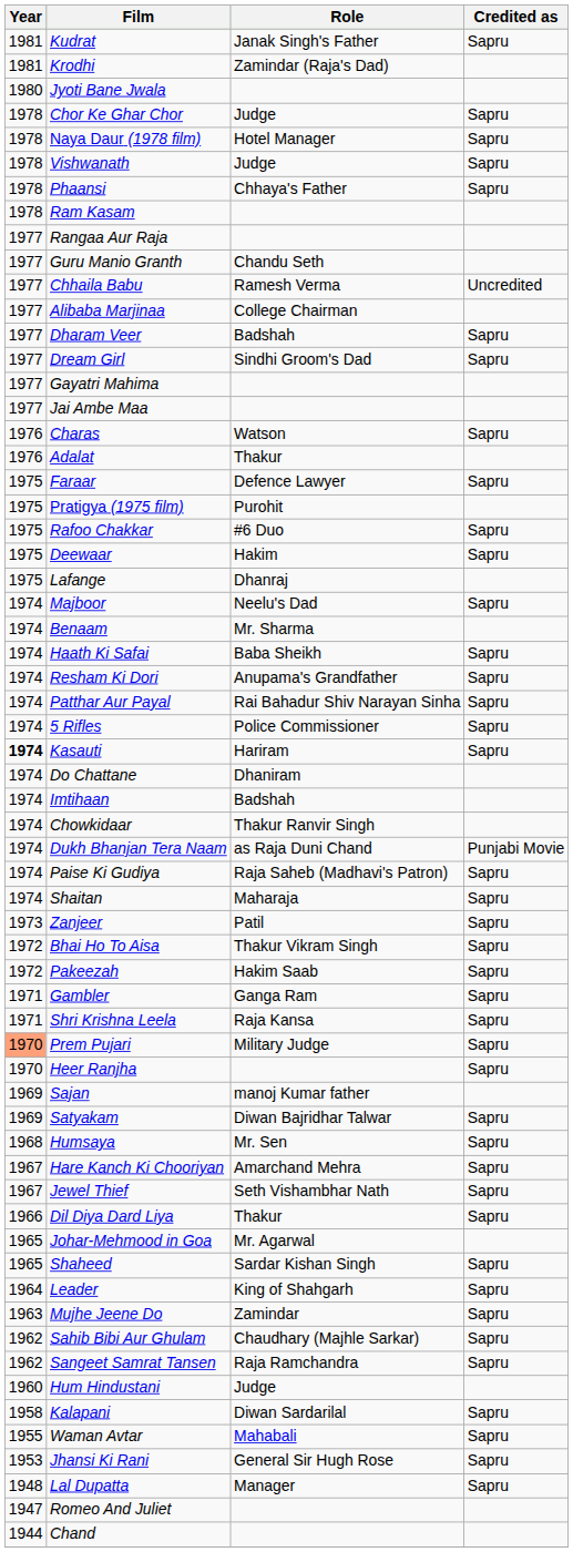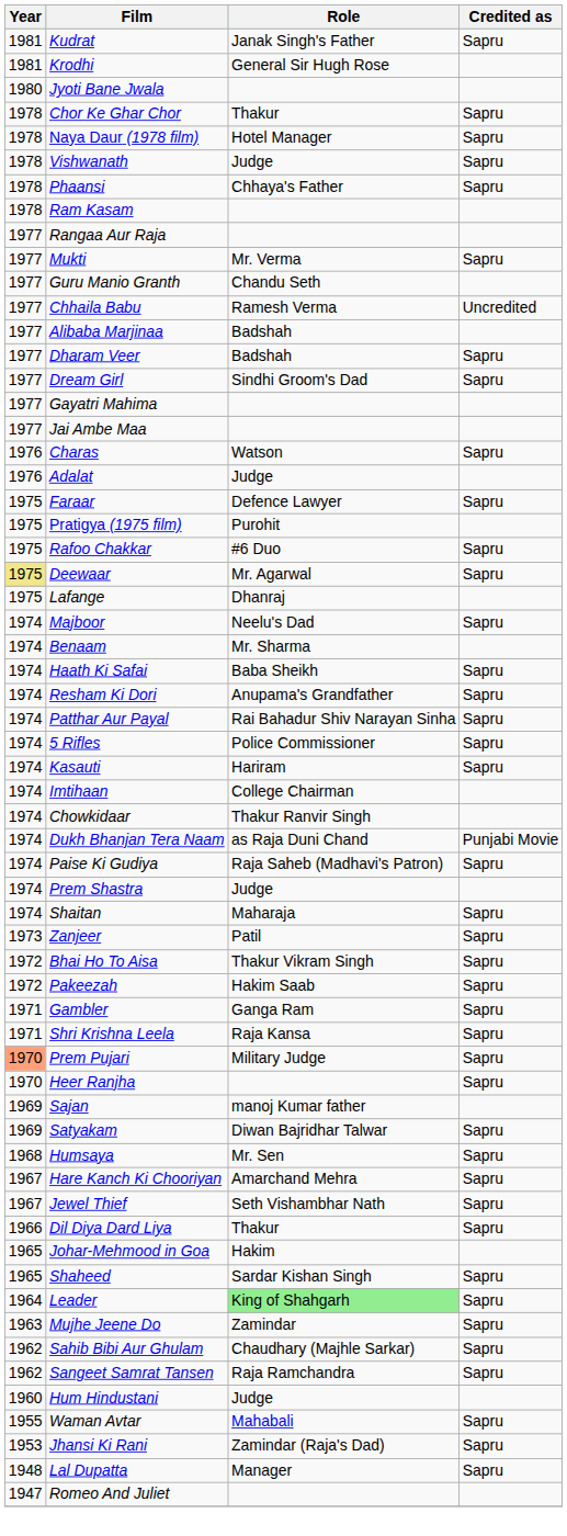 <table class="wikitable sortable">
 <tr style="background:LightGreen; text-align:center;">
 <th>Year</th>
 <th>Film</th>
 <th>Role</th>
 <th>Credited as</th>
 </tr>
 <tr>
 <td>1981</td>
 <td><em><a href='#'>Kudrat</a></em></td>
 <td>Janak Singh's Father</td>
 <td>Sapru</td>
 </tr>
 <tr>
 <td>1981</td>
 <td><em><a href='#'>Krodhi</a></em></td>
-<td>Zamindar (Raja's Dad)</td>
+<td>General Sir Hugh Rose</td>
 <td></td>
 </tr>
 <tr>
 <td>1980</td>
 <td><em><a href='#'>Jyoti Bane Jwala</a></em></td>
 <td></td>
 <td></td>
 </tr>
 <tr>
 <td>1978</td>
 <td><em><a href='#'>Chor Ke Ghar Chor</a></em></td>
-<td>Judge</td>
+<td>Thakur</td>
 <td>Sapru</td>
 </tr>
 <tr>
 <td>1978</td>
 <td><em><a href='#'></em>Naya Daur<em> (1978 film)</a></em></td>
 <td>Hotel Manager</td>
 <td>Sapru</td>
 </tr>
 <tr>
 <td>1978</td>
 <td><em><a href='#'>Vishwanath</a></em></td>
 <td>Judge</td>
 <td>Sapru</td>
 </tr>
 <tr>
 <td>1978</td>
 <td><em><a href='#'>Phaansi</a></em></td>
 <td>Chhaya's Father</td>
 <td>Sapru</td>
 </tr>
 <tr>
 <td>1978</td>
 <td><em><a href='#'>Ram Kasam</a></em></td>
 <td></td>
 <td></td>
 </tr>
 <tr>
 <td>1977</td>
 <td><em>Rangaa Aur Raja</em></td>
 <td></td>
 <td></td>
 </tr>
 <tr>
 <td>1977</td>
+<td><em><a href='#'>Mukti</a></em></td>
+<td>Mr. Verma</td>
+<td>Sapru</td>
+</tr>
+<tr>
+<td>1977</td>
 <td><em>Guru Manio Granth</em></td>
 <td>Chandu Seth</td>
 <td></td>
 </tr>
 <tr>
 <td>1977</td>
 <td><em><a href='#'>Chhaila Babu</a></em></td>
 <td>Ramesh Verma</td>
 <td>Uncredited</td>
 </tr>
 <tr>
 <td>1977</td>
 <td><em><a href='#'>Alibaba Marjinaa</a></em></td>
-<td>College Chairman</td>
+<td>Badshah</td>
 <td></td>
 </tr>
 <tr>
 <td>1977</td>
 <td><em><a href='#'>Dharam Veer</a></em></td>
 <td>Badshah</td>
 <td>Sapru</td>
 </tr>
 <tr>
 <td>1977</td>
 <td><em><a href='#'>Dream Girl</a></em></td>
 <td>Sindhi Groom's Dad</td>
 <td>Sapru</td>
 </tr>
 <tr>
 <td>1977</td>
 <td><em>Gayatri Mahima</em></td>
 <td></td>
 <td></td>
 </tr>
 <tr>
 <td>1977</td>
 <td><em>Jai Ambe Maa</em></td>
 <td></td>
 <td></td>
 </tr>
 <tr>
 <td>1976</td>
 <td><em><a href='#'>Charas</a></em></td>
 <td>Watson</td>
 <td>Sapru</td>
 </tr>
 <tr>
 <td>1976</td>
 <td><em><a href='#'>Adalat</a></em></td>
-<td>Thakur</td>
+<td>Judge</td>
 <td></td>
 </tr>
 <tr>
 <td>1975</td>
 <td><em><a href='#'>Faraar</a></em></td>
 <td>Defence Lawyer</td>
 <td>Sapru</td>
 </tr>
 <tr>
 <td>1975</td>
 <td><em><a href='#'></em>Pratigya<em> (1975 film)</a></em></td>
 <td>Purohit</td>
 <td></td>
 </tr>
 <tr>
 <td>1975</td>
 <td><em><a href='#'>Rafoo Chakkar</a></em></td>
 <td>#6 Duo</td>
 <td>Sapru</td>
 </tr>
 <tr>
-<td>1975</td>
+<td style="background: khaki;">1975</td>
 <td><em><a href='#'>Deewaar</a></em></td>
-<td>Hakim</td>
+<td>Mr. Agarwal</td>
 <td>Sapru</td>
 </tr>
 <tr>
 <td>1975</td>
 <td><em>Lafange</em></td>
 <td>Dhanraj</td>
 <td></td>
 </tr>
 <tr>
 <td>1974</td>
 <td><em><a href='#'>Majboor</a></em></td>
 <td>Neelu's Dad</td>
 <td>Sapru</td>
 </tr>
 <tr>
 <td>1974</td>
 <td><em><a href='#'>Benaam</a></em></td>
 <td>Mr. Sharma</td>
 <td></td>
 </tr>
 <tr>
 <td>1974</td>
 <td><em><a href='#'>Haath Ki Safai</a></em></td>
 <td>Baba Sheikh</td>
 <td>Sapru</td>
 </tr>
 <tr>
 <td>1974</td>
 <td><em><a href='#'>Resham Ki Dori</a></em></td>
 <td>Anupama's Grandfather</td>
 <td>Sapru</td>
 </tr>
 <tr>
 <td>1974</td>
 <td><em><a href='#'>Patthar Aur Payal</a></em></td>
 <td>Rai Bahadur Shiv Narayan Sinha</td>
 <td>Sapru</td>
 </tr>
 <tr>
 <td>1974</td>
 <td><em><a href='#'>5 Rifles</a></em></td>
 <td>Police Commissioner</td>
 <td>Sapru</td>
 </tr>
 <tr>
-<td><strong>1974</strong></td>
+<td>1974</td>
 <td><em><a href='#'>Kasauti</a></em></td>
 <td>Hariram</td>
 <td>Sapru</td>
 </tr>
 <tr>
 <td>1974</td>
-<td><em>Do Chattane</em></td>
-<td>Dhaniram</td>
-<td></td>
-</tr>
-<tr>
-<td>1974</td>
 <td><em><a href='#'>Imtihaan</a></em></td>
-<td>Badshah</td>
+<td>College Chairman</td>
 <td></td>
 </tr>
 <tr>
 <td>1974</td>
 <td><em>Chowkidaar</em></td>
 <td>Thakur Ranvir Singh</td>
 <td></td>
 </tr>
 <tr>
 <td>1974</td>
 <td><em><a href='#'>Dukh Bhanjan Tera Naam</a></em></td>
 <td>as Raja Duni Chand</td>
 <td>Punjabi Movie</td>
 </tr>
 <tr>
 <td>1974</td>
 <td><em>Paise Ki Gudiya</em></td>
 <td>Raja Saheb (Madhavi's Patron)</td>
 <td>Sapru</td>
+</tr>
+<tr>
+<td>1974</td>
+<td><em><a href='#'>Prem Shastra</a></em></td>
+<td>Judge</td>
+<td></td>
 </tr>
 <tr>
 <td>1974</td>
 <td><em>Shaitan</em></td>
 <td>Maharaja</td>
 <td>Sapru</td>
 </tr>
 <tr>
 <td>1973</td>
 <td><em><a href='#'>Zanjeer</a></em></td>
 <td>Patil</td>
 <td>Sapru</td>
 </tr>
 <tr>
 <td>1972</td>
 <td><em><a href='#'>Bhai Ho To Aisa</a></em></td>
 <td>Thakur Vikram Singh</td>
 <td>Sapru</td>
 </tr>
 <tr>
 <td>1972</td>
 <td><em><a href='#'>Pakeezah</a></em></td>
 <td>Hakim Saab</td>
 <td>Sapru</td>
 </tr>
 <tr>
 <td>1971</td>
 <td><em><a href='#'>Gambler</a></em></td>
 <td>Ganga Ram</td>
 <td>Sapru</td>
 </tr>
 <tr>
 <td>1971</td>
 <td><em><a href='#'>Shri Krishna Leela</a></em></td>
 <td>Raja Kansa</td>
 <td>Sapru</td>
 </tr>
 <tr>
 <td style="background: lightsalmon;">1970</td>
 <td><em><a href='#'>Prem Pujari</a></em></td>
 <td>Military Judge</td>
 <td>Sapru</td>
 </tr>
 <tr>
 <td>1970</td>
 <td><em><a href='#'>Heer Ranjha</a></em></td>
 <td></td>
 <td>Sapru</td>
 </tr>
 <tr>
 <td>1969</td>
 <td><em><a href='#'>Sajan</a></em></td>
 <td>manoj Kumar father</td>
 <td></td>
 </tr>
 <tr>
 <td>1969</td>
 <td><em><a href='#'>Satyakam</a></em></td>
 <td>Diwan Bajridhar Talwar</td>
 <td>Sapru</td>
 </tr>
 <tr>
 <td>1968</td>
 <td><em><a href='#'>Humsaya</a></em></td>
 <td>Mr. Sen</td>
 <td>Sapru</td>
 </tr>
 <tr>
 <td>1967</td>
 <td><em><a href='#'>Hare Kanch Ki Chooriyan</a></em></td>
 <td>Amarchand Mehra</td>
 <td>Sapru</td>
 </tr>
 <tr>
 <td>1967</td>
 <td><em><a href='#'>Jewel Thief</a></em></td>
 <td>Seth Vishambhar Nath</td>
 <td>Sapru</td>
 </tr>
 <tr>
 <td>1966</td>
 <td><em><a href='#'>Dil Diya Dard Liya</a></em></td>
 <td>Thakur</td>
 <td>Sapru</td>
 </tr>
 <tr>
 <td>1965</td>
 <td><em><a href='#'>Johar-Mehmood in Goa</a></em></td>
-<td>Mr. Agarwal</td>
+<td>Hakim</td>
 <td></td>
 </tr>
 <tr>
 <td>1965</td>
 <td><em><a href='#'>Shaheed</a></em></td>
 <td>Sardar Kishan Singh</td>
 <td>Sapru</td>
 </tr>
 <tr>
 <td>1964</td>
 <td><em><a href='#'>Leader</a></em></td>
-<td>King of Shahgarh</td>
+<td style="background: lightgreen;">King of Shahgarh</td>
 <td>Sapru</td>
 </tr>
 <tr>
 <td>1963</td>
 <td><em><a href='#'>Mujhe Jeene Do</a></em></td>
 <td>Zamindar</td>
 <td>Sapru</td>
 </tr>
 <tr>
 <td>1962</td>
 <td><em><a href='#'>Sahib Bibi Aur Ghulam</a></em></td>
 <td>Chaudhary (Majhle Sarkar)</td>
 <td>Sapru</td>
 </tr>
 <tr>
 <td>1962</td>
 <td><em><a href='#'>Sangeet Samrat Tansen</a></em></td>
 <td>Raja Ramchandra</td>
 <td>Sapru</td>
 </tr>
 <tr>
 <td>1960</td>
 <td><em><a href='#'>Hum Hindustani</a></em></td>
 <td>Judge</td>
 <td></td>
 </tr>
 <tr>
-<td>1958</td>
-<td><em><a href='#'>Kalapani</a></em></td>
-<td>Diwan Sardarilal</td>
-<td>Sapru</td>
-</tr>
-<tr>
 <td>1955</td>
 <td><em>Waman Avtar</em></td>
 <td><a href='#'>Mahabali</a></td>
 <td>Sapru</td>
 </tr>
 <tr>
 <td>1953</td>
 <td><em><a href='#'>Jhansi Ki Rani</a></em></td>
-<td>General Sir Hugh Rose</td>
+<td>Zamindar (Raja's Dad)</td>
 <td>Sapru</td>
 </tr>
 <tr>
 <td>1948</td>
 <td><em><a href='#'>Lal Dupatta</a></em></td>
 <td>Manager</td>
 <td>Sapru</td>
 </tr>
 <tr>
 <td>1947</td>
 <td><em>Romeo And Juliet</em></td>
 <td></td>
 <td></td>
 </tr>
 <tr>
-<td>1944</td>
-<td><em>Chand</em></td>
-<td></td>
-<td></td>
-</tr>
-<tr>
 </tr>
 </table>
